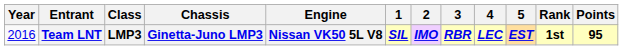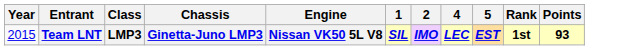 <table class="wikitable" style="text-align:center; font-size:90%">
 <tr>
 <th>Year</th>
 <th>Entrant</th>
 <th>Class</th>
 <th>Chassis</th>
 <th>Engine</th>
 <th>1</th>
 <th>2</th>
-<th>3</th>
 <th>4</th>
 <th>5</th>
 <th>Rank</th>
 <th>Points</th>
 </tr>
 <tr>
-<td><a href='#'>2016</a></td>
+<td><a href='#'>2015</a></td>
 <th><a href='#'>Team LNT</a></th>
 <th>LMP3</th>
 <th><a href='#'>Ginetta-Juno LMP3</a></th>
 <th><a href='#'>Nissan VK50</a> 5L V8</th>
 <td style="background:#FFFFBF;"><strong><em><a href='#'>SIL</a></em></strong><br></td>
 <td style="background:#EFCFFF;"><strong><em><a href='#'>IMO</a></em></strong><br></td>
-<td style="background:#FFFFBF;"><strong><em><a href='#'>RBR</a></em></strong><br></td>
 <td style="background:#FFFFBF;"><strong><em><a href='#'>LEC</a></em></strong><br></td>
 <td style="background:#FFDF9F;"><strong><em><a href='#'>EST</a></em></strong><br></td>
 <th style="background:#FFFFBF;">1st</th>
-<th style="background:#FFFFBF;">95</th>
+<th style="background:#FFFFBF;">93</th>
 </tr>
 </table>
